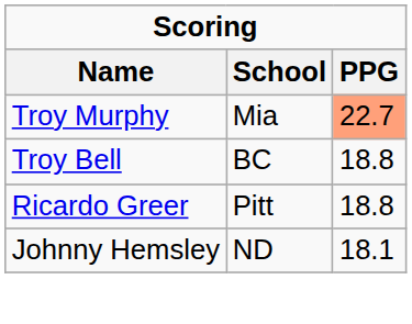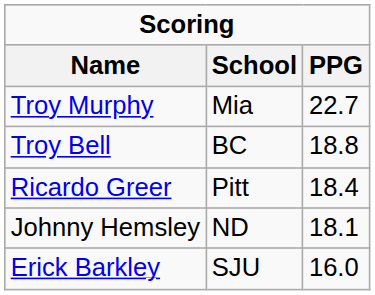 <table class="wikitable">
 <tr>
 <td colspan=3 style="text-align:center;"><strong>Scoring</strong></td>
 </tr>
 <tr>
 <th>Name</th>
 <th>School</th>
 <th>PPG</th>
 </tr>
 <tr>
 <td><a href='#'>Troy Murphy</a></td>
 <td>Mia</td>
-<td style="background: lightsalmon;">22.7</td>
+<td>22.7</td>
 </tr>
 <tr>
 <td><a href='#'>Troy Bell</a></td>
 <td>BC</td>
 <td>18.8</td>
 </tr>
 <tr>
 <td><a href='#'>Ricardo Greer</a></td>
 <td>Pitt</td>
-<td>18.8</td>
+<td>18.4</td>
 </tr>
 <tr>
 <td>Johnny Hemsley</td>
 <td>ND</td>
 <td>18.1</td>
 </tr>
+<tr>
+<td><a href='#'>Erick Barkley</a></td>
+<td>SJU</td>
+<td>16.0</td>
+</tr>
 </table>
